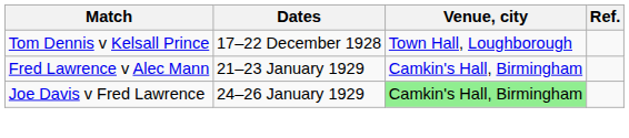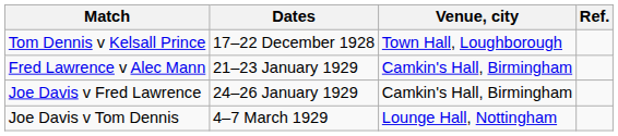 <table class="wikitable">
 <tr>
 <th scope="col">Match</th>
 <th scope="col">Dates</th>
 <th scope="col">Venue, city</th>
 <th scope="col">Ref.</th>
 </tr>
 <tr>
 <td><a href='#'>Tom Dennis</a> v <a href='#'>Kelsall Prince</a></td>
 <td>17–22 December 1928</td>
 <td><a href='#'>Town Hall</a>, <a href='#'>Loughborough</a></td>
 <td></td>
 </tr>
 <tr>
 <td><a href='#'>Fred Lawrence</a> v <a href='#'>Alec Mann</a></td>
 <td>21–23 January 1929</td>
 <td><a href='#'>Camkin's Hall</a>, <a href='#'>Birmingham</a></td>
 <td></td>
 </tr>
 <tr>
 <td><a href='#'>Joe Davis</a> v Fred Lawrence</td>
 <td>24–26 January 1929</td>
-<td style="background: lightgreen;">Camkin's Hall, Birmingham</td>
+<td>Camkin's Hall, Birmingham</td>
+<td></td>
+</tr>
+<tr>
+<td>Joe Davis v Tom Dennis</td>
+<td>4–7 March 1929</td>
+<td><a href='#'>Lounge Hall</a>, <a href='#'>Nottingham</a></td>
 <td></td>
 </tr>
 </table>
